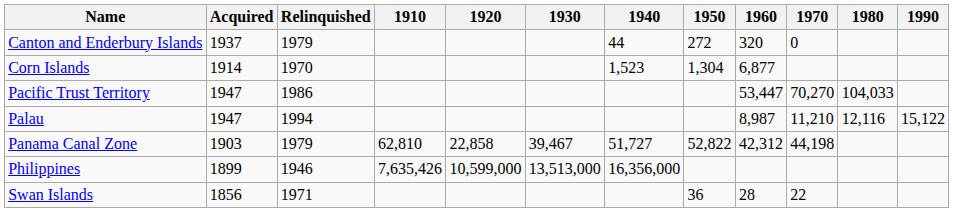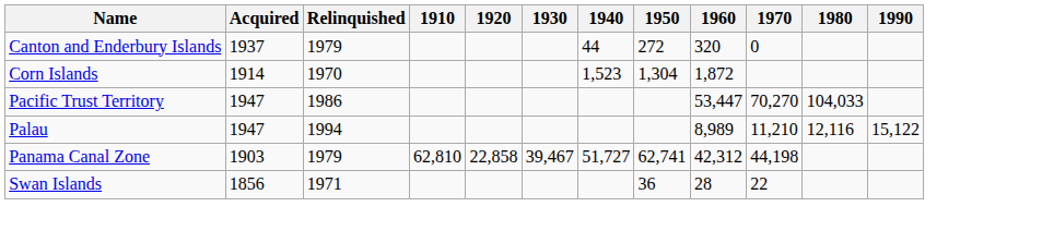 <table class="wikitable sortable sort-under col1left col2center" >
 <tr>
 <th>Name</th>
 <th>Acquired</th>
 <th>Relinquished</th>
 <th>1910</th>
 <th>1920</th>
 <th>1930</th>
 <th>1940</th>
 <th>1950</th>
 <th>1960</th>
 <th>1970</th>
 <th>1980</th>
 <th>1990</th>
 </tr>
 <tr>
 <td><a href='#'>Canton and Enderbury Islands</a></td>
 <td data-sort-value=1937>1937</td>
 <td data-sort-value=1979.1>1979</td>
 <td></td>
 <td></td>
 <td></td>
 <td>44</td>
 <td>272</td>
 <td>320</td>
 <td>0</td>
 <td></td>
 <td></td>
 </tr>
 <tr>
 <td><a href='#'>Corn Islands</a></td>
 <td data-sort-value=1914>1914</td>
 <td data-sort-value=1970>1970</td>
 <td></td>
 <td></td>
 <td></td>
 <td>1,523</td>
 <td>1,304</td>
-<td>6,877</td>
+<td>1,872</td>
 <td></td>
 <td></td>
 <td></td>
 </tr>
 <tr>
 <td><a href='#'>Pacific Trust Territory</a></td>
 <td data-sort-value=1947.1>1947</td>
 <td data-sort-value=1986>1986</td>
 <td></td>
 <td></td>
 <td></td>
 <td></td>
 <td></td>
 <td>53,447</td>
 <td>70,270</td>
 <td>104,033</td>
 <td></td>
 </tr>
 <tr>
 <td><a href='#'>Palau</a> </td>
 <td data-sort-value=1947.2>1947</td>
 <td data-sort-value=1994>1994</td>
 <td></td>
 <td></td>
 <td></td>
 <td></td>
 <td></td>
-<td>8,987</td>
+<td>8,989</td>
 <td>11,210</td>
 <td>12,116</td>
 <td>15,122</td>
 </tr>
 <tr>
 <td><a href='#'>Panama Canal Zone</a> </td>
 <td data-sort-value=1903>1903</td>
 <td data-sort-value=1979.2>1979</td>
 <td>62,810</td>
 <td>22,858</td>
 <td>39,467</td>
 <td>51,727</td>
-<td>52,822</td>
+<td>62,741</td>
 <td>42,312</td>
 <td>44,198</td>
-<td></td>
-<td></td>
-</tr>
-<tr>
-<td><a href='#'>Philippines</a> </td>
-<td data-sort-value=1899>1899</td>
-<td data-sort-value=1946>1946</td>
-<td>7,635,426</td>
-<td>10,599,000</td>
-<td>13,513,000</td>
-<td>16,356,000</td>
-<td></td>
-<td></td>
-<td></td>
 <td></td>
 <td></td>
 </tr>
 <tr>
 <td><a href='#'>Swan Islands</a> </td>
 <td data-sort-value=1856>1856</td>
 <td data-sort-value=1971>1971</td>
 <td></td>
 <td></td>
 <td></td>
 <td></td>
 <td>36</td>
 <td>28</td>
 <td>22</td>
 <td></td>
 <td></td>
 </tr>
 </table>
